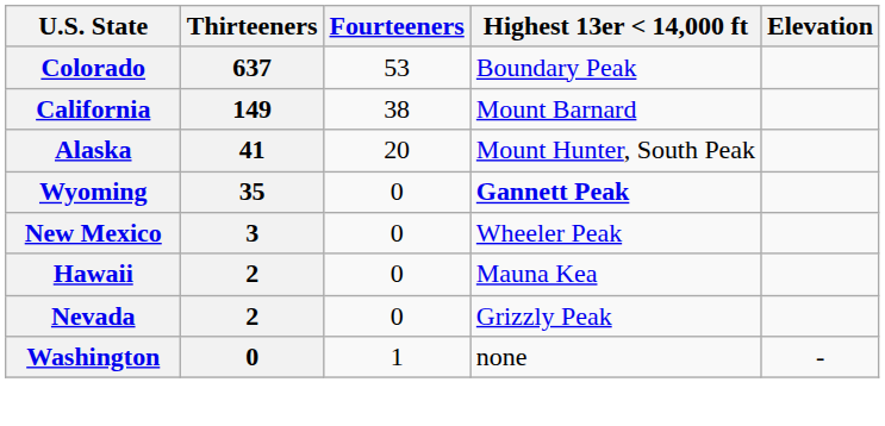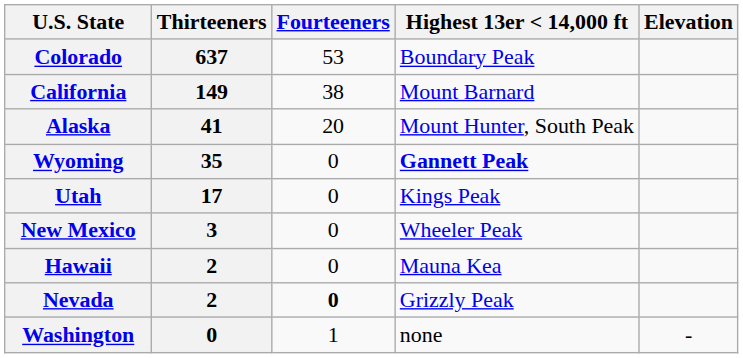 <table class="wikitable">
 <tr>
 <th width=100>U.S. State</th>
 <th>Thirteeners</th>
 <th><a href='#'>Fourteeners</a></th>
 <th>Highest 13er < 14,000 ft</th>
 <th>Elevation</th>
 </tr>
 <tr>
 <th><a href='#'>Colorado</a></th>
 <th>637</th>
 <td align=center>53</td>
 <td><a href='#'>Boundary Peak</a></td>
 <td></td>
 </tr>
 <tr>
 <th><a href='#'>California</a></th>
 <th>149</th>
 <td align=center>38</td>
 <td><a href='#'>Mount Barnard</a></td>
 <td></td>
 </tr>
 <tr>
 <th><a href='#'>Alaska</a></th>
 <th>41</th>
 <td align=center>20</td>
 <td><a href='#'>Mount Hunter</a>, South Peak</td>
 <td></td>
 </tr>
 <tr>
 <th><a href='#'>Wyoming</a></th>
 <th>35</th>
 <td align=center>0</td>
 <td><strong><a href='#'>Gannett Peak</a></strong></td>
 <td></td>
 </tr>
 <tr>
+<th><a href='#'>Utah</a></th>
+<th>17</th>
+<td align=center>0</td>
+<td><a href='#'>Kings Peak</a></td>
+<td></td>
+</tr>
+<tr>
 <th><a href='#'>New Mexico</a></th>
 <th>3</th>
 <td align=center>0</td>
 <td><a href='#'>Wheeler Peak</a></td>
 <td></td>
 </tr>
 <tr>
 <th><a href='#'>Hawaii</a></th>
 <th>2</th>
 <td align=center>0</td>
 <td><a href='#'>Mauna Kea</a></td>
 <td></td>
 </tr>
 <tr>
 <th><a href='#'>Nevada</a></th>
 <th>2</th>
-<td align=center>0</td>
+<td align=center><strong>0</strong></td>
 <td><a href='#'>Grizzly Peak</a></td>
 <td></td>
 </tr>
 <tr>
 <th><a href='#'>Washington</a></th>
 <th>0</th>
 <td align=center>1</td>
 <td>none</td>
 <td align=center>-</td>
 </tr>
 </table>
